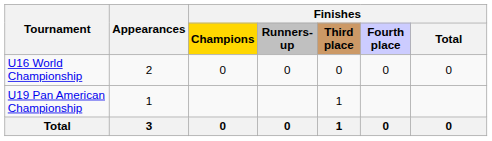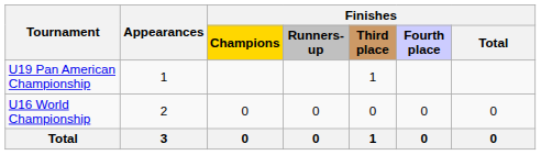 <table class="wikitable" style="text-align: center; font-size: 90%; margin-left: 1em;">
 <tr>
 <th rowspan="2">Tournament</th>
 <th rowspan="2">Appearances</th>
 <th colspan="5">Finishes</th>
 </tr>
 <tr>
 <th style="background-color: gold;">Champions</th>
 <th style="background-color: silver;">Runners-up</th>
 <th style="background-color: #cc9966;">Third place</th>
 <th style="background-color: #ccccff;">Fourth place</th>
 <th style="width: 6em;">Total</th>
 </tr>
 <tr>
+<td style="text-align:left;"><a href='#'>U19 Pan American Championship</a></td>
+<td>1</td>
+<td></td>
+<td></td>
+<td>1</td>
+<td></td>
+<td></td>
+</tr>
+<tr>
 <td style="text-align:left;"><a href='#'>U16 World Championship</a></td>
 <td>2</td>
 <td>0</td>
 <td>0</td>
 <td>0</td>
 <td>0</td>
 <td>0</td>
-</tr>
-<tr>
-<td style="text-align:left;"><a href='#'>U19 Pan American Championship</a></td>
-<td>1</td>
-<td></td>
-<td></td>
-<td>1</td>
-<td></td>
-<td></td>
 </tr>
 <tr>
 <th>Total</th>
 <th>3</th>
 <th>0</th>
 <th>0</th>
 <th>1</th>
 <th>0</th>
 <th>0</th>
 </tr>
 </table>
